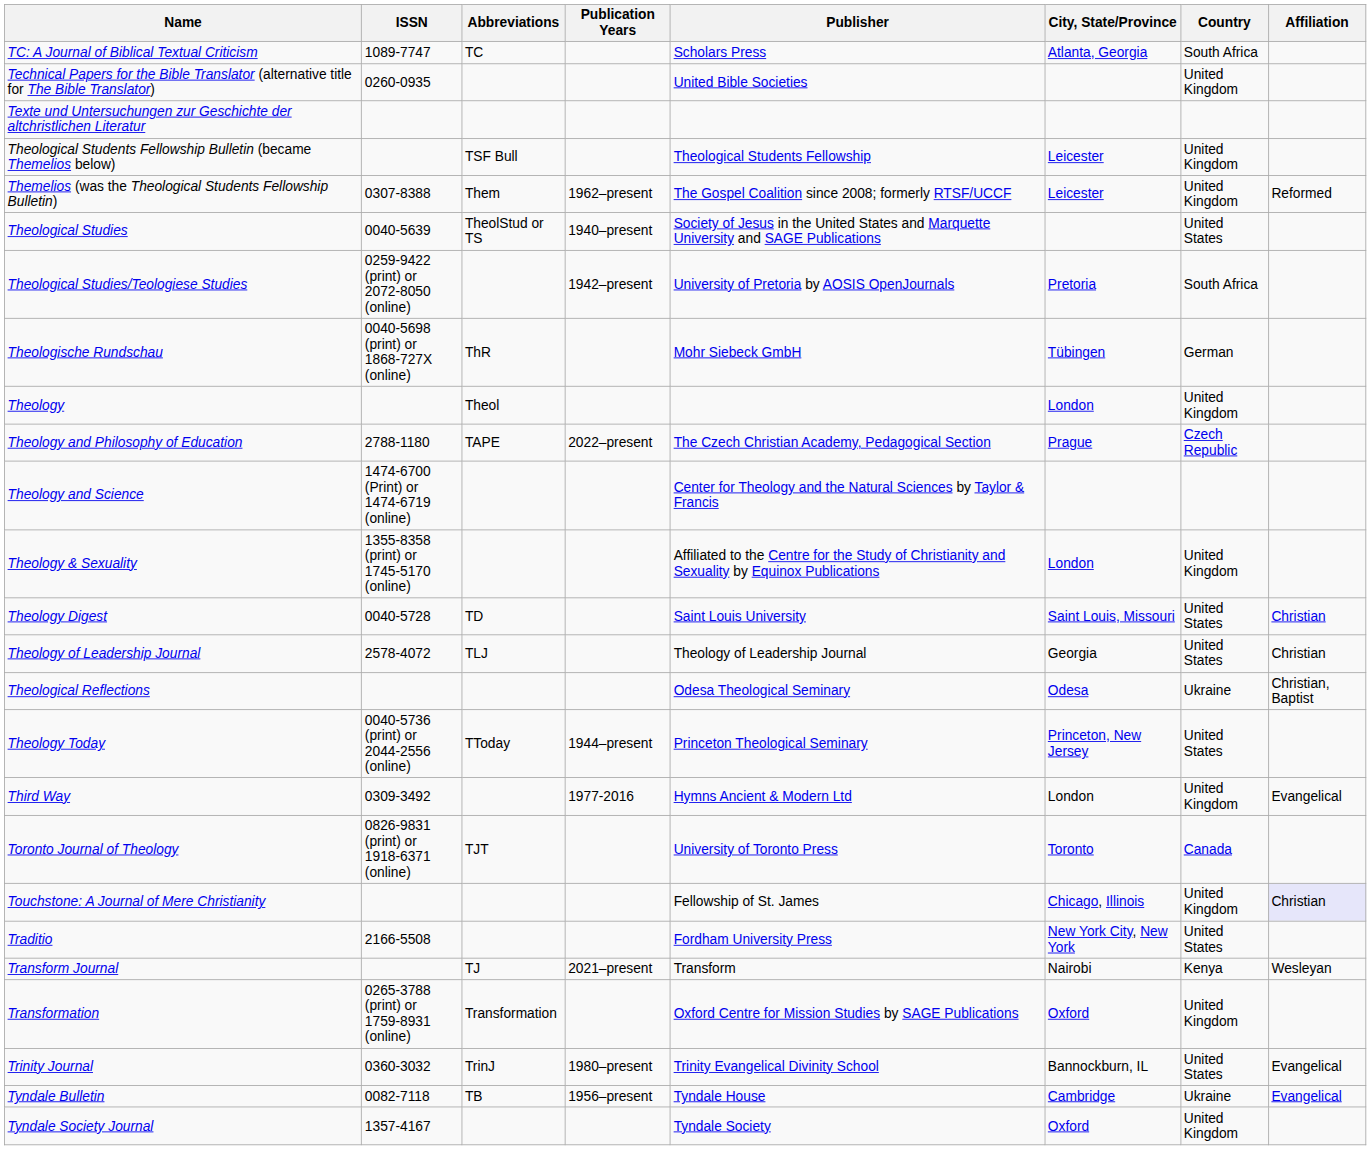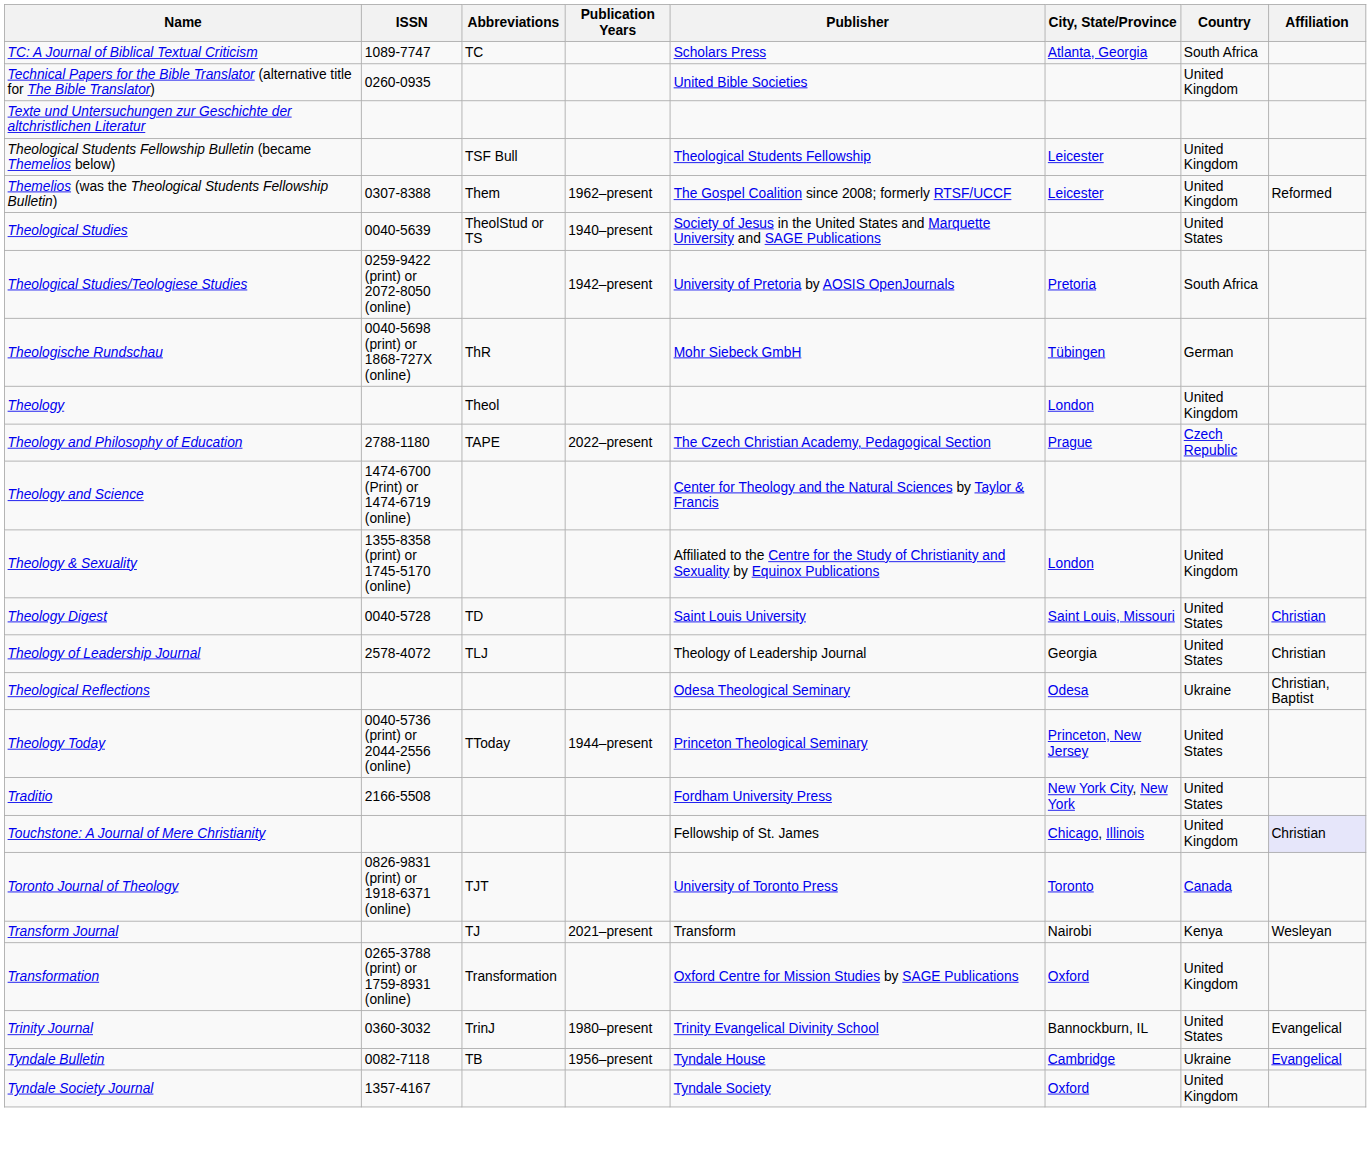 <table class="wikitable sortable" style="width: 100%;">
 <tr>
 <th>Name</th>
 <th>ISSN</th>
 <th>Abbreviations</th>
 <th>Publication Years</th>
 <th>Publisher</th>
 <th>City, State/Province</th>
 <th>Country</th>
 <th>Affiliation</th>
 </tr>
 <tr>
 <td><em><a href='#'>TC: A Journal of Biblical Textual Criticism</a></em></td>
 <td>1089-7747</td>
 <td>TC</td>
 <td></td>
 <td><a href='#'>Scholars Press</a></td>
 <td><a href='#'>Atlanta, Georgia</a></td>
 <td>South Africa</td>
 <td></td>
 </tr>
 <tr>
 <td><em><a href='#'>Technical Papers for the Bible Translator</a></em> (alternative title for <em><a href='#'>The Bible Translator</a></em>)</td>
 <td>0260-0935</td>
 <td></td>
 <td></td>
 <td><a href='#'>United Bible Societies</a></td>
 <td></td>
 <td>United Kingdom</td>
 <td></td>
 </tr>
 <tr>
 <td><em><a href='#'>Texte und Untersuchungen zur Geschichte der altchristlichen Literatur</a></em></td>
 <td></td>
 <td></td>
 <td></td>
 <td></td>
 <td></td>
 <td></td>
 <td></td>
 </tr>
 <tr>
 <td><em>Theological Students Fellowship Bulletin</em> (became <em><a href='#'>Themelios</a></em> below)</td>
 <td></td>
 <td>TSF Bull</td>
 <td></td>
 <td><a href='#'>Theological Students Fellowship</a></td>
 <td><a href='#'>Leicester</a></td>
 <td>United Kingdom</td>
 <td></td>
 </tr>
 <tr>
 <td><em><a href='#'>Themelios</a></em> (was the <em>Theological Students Fellowship Bulletin</em>)</td>
 <td>0307-8388</td>
 <td>Them</td>
 <td>1962–present</td>
 <td><a href='#'>The Gospel Coalition</a> since 2008; formerly <a href='#'>RTSF/UCCF</a></td>
 <td><a href='#'>Leicester</a></td>
 <td>United Kingdom</td>
 <td>Reformed</td>
 </tr>
 <tr>
 <td><em><a href='#'>Theological Studies</a></em></td>
 <td>0040-5639</td>
 <td>TheolStud or TS</td>
 <td>1940–present</td>
 <td><a href='#'>Society of Jesus</a> in the United States and <a href='#'>Marquette University</a> and <a href='#'>SAGE Publications</a></td>
 <td></td>
 <td>United States</td>
 <td></td>
 </tr>
 <tr>
 <td><em><a href='#'>Theological Studies/Teologiese Studies</a></em></td>
 <td>0259-9422 (print) or<br>2072-8050 (online)</td>
 <td></td>
 <td>1942–present</td>
 <td><a href='#'>University of Pretoria</a> by <a href='#'>AOSIS OpenJournals</a></td>
 <td><a href='#'>Pretoria</a></td>
 <td>South Africa</td>
 <td></td>
 </tr>
 <tr>
 <td><em><a href='#'>Theologische Rundschau</a></em></td>
 <td>0040-5698 (print) or<br>1868-727X (online)</td>
 <td>ThR</td>
 <td></td>
 <td><a href='#'>Mohr Siebeck GmbH</a></td>
 <td><a href='#'>Tübingen</a></td>
 <td>German</td>
 <td></td>
 </tr>
 <tr>
 <td><em><a href='#'>Theology</a></em></td>
 <td></td>
 <td>Theol</td>
 <td></td>
 <td></td>
 <td><a href='#'>London</a></td>
 <td>United Kingdom</td>
 </tr>
 <tr>
 <td><em><a href='#'>Theology and Philosophy of Education</a></em></td>
 <td>2788-1180</td>
 <td>TAPE</td>
 <td>2022–present</td>
 <td><a href='#'>The Czech Christian Academy, Pedagogical Section</a></td>
 <td><a href='#'>Prague</a></td>
 <td><a href='#'>Czech Republic</a></td>
 <td></td>
 </tr>
 <tr>
 <td><em><a href='#'>Theology and Science</a></em></td>
 <td>1474-6700 (Print) or<br>1474-6719 (online)</td>
 <td></td>
 <td></td>
 <td><a href='#'>Center for Theology and the Natural Sciences</a> by <a href='#'>Taylor & Francis</a></td>
 <td></td>
 <td></td>
 <td></td>
 </tr>
 <tr>
 <td><em><a href='#'>Theology & Sexuality</a></em></td>
 <td>1355-8358 (print) or<br>1745-5170 (online)</td>
 <td></td>
 <td></td>
 <td>Affiliated to the <a href='#'>Centre for the Study of Christianity and Sexuality</a> by <a href='#'>Equinox Publications</a></td>
 <td><a href='#'>London</a></td>
 <td>United Kingdom</td>
 <td></td>
 </tr>
 <tr>
 <td><em><a href='#'>Theology Digest</a></em></td>
 <td>0040-5728</td>
 <td>TD</td>
 <td></td>
 <td><a href='#'>Saint Louis University</a></td>
 <td><a href='#'>Saint Louis, Missouri</a></td>
 <td>United States</td>
 <td><a href='#'>Christian</a></td>
 </tr>
 <tr>
 <td><em><a href='#'>Theology of Leadership Journal</a></em></td>
 <td>2578-4072</td>
 <td>TLJ</td>
 <td></td>
 <td>Theology of Leadership Journal</td>
 <td>Georgia</td>
 <td>United States</td>
 <td>Christian</td>
 </tr>
 <tr>
 <td><em><a href='#'>Theological Reflections</a></em></td>
 <td></td>
 <td></td>
 <td></td>
 <td><a href='#'>Odesa Theological Seminary</a></td>
 <td><a href='#'>Odesa</a></td>
 <td>Ukraine</td>
 <td>Christian, Baptist</td>
 </tr>
 <tr>
 <td><em><a href='#'>Theology Today</a></em></td>
 <td>0040-5736 (print) or<br>2044-2556 (online)</td>
 <td>TToday</td>
 <td>1944–present</td>
 <td><a href='#'>Princeton Theological Seminary</a></td>
 <td><a href='#'>Princeton, New Jersey</a></td>
 <td>United States</td>
 <td></td>
 </tr>
 <tr>
-<td><em><a href='#'>Third Way</a></em></td>
-<td>0309-3492</td>
+<td><em><a href='#'>Traditio</a></em></td>
+<td>2166-5508</td>
 <td></td>
-<td>1977-2016</td>
-<td><a href='#'>Hymns Ancient & Modern Ltd</a></td>
-<td>London</td>
-<td>United Kingdom</td>
-<td>Evangelical</td>
-</tr>
-<tr>
-<td><em><a href='#'>Toronto Journal of Theology</a></em></td>
-<td>0826-9831 (print) or<br>1918-6371 (online)</td>
-<td>TJT</td>
 <td></td>
-<td><a href='#'>University of Toronto Press</a></td>
-<td><a href='#'>Toronto</a></td>
-<td><a href='#'>Canada</a></td>
+<td><a href='#'>Fordham University Press</a></td>
+<td><a href='#'>New York City</a>, <a href='#'>New York</a></td>
+<td>United States</td>
 <td></td>
 </tr>
 <tr>
 <td><em><a href='#'>Touchstone: A Journal of Mere Christianity</a></em></td>
 <td></td>
 <td></td>
 <td></td>
 <td>Fellowship of St. James</td>
 <td><a href='#'>Chicago</a>, <a href='#'>Illinois</a></td>
 <td>United Kingdom</td>
 <td style="background: lavender;">Christian</td>
 </tr>
 <tr>
-<td><em><a href='#'>Traditio</a></em></td>
-<td>2166-5508</td>
+<td><em><a href='#'>Toronto Journal of Theology</a></em></td>
+<td>0826-9831 (print) or<br>1918-6371 (online)</td>
+<td>TJT</td>
 <td></td>
-<td></td>
-<td><a href='#'>Fordham University Press</a></td>
-<td><a href='#'>New York City</a>, <a href='#'>New York</a></td>
-<td>United States</td>
+<td><a href='#'>University of Toronto Press</a></td>
+<td><a href='#'>Toronto</a></td>
+<td><a href='#'>Canada</a></td>
 <td></td>
 </tr>
 <tr>
 <td><em><a href='#'>Transform Journal</a></em></td>
 <td></td>
 <td>TJ</td>
 <td>2021–present</td>
 <td>Transform</td>
 <td>Nairobi</td>
 <td>Kenya</td>
 <td>Wesleyan</td>
 </tr>
 <tr>
 <td><em><a href='#'>Transformation</a></em></td>
 <td>0265-3788 (print) or<br>1759-8931 (online)</td>
 <td>Transformation</td>
 <td></td>
 <td><a href='#'>Oxford Centre for Mission Studies</a> by <a href='#'>SAGE Publications</a></td>
 <td><a href='#'>Oxford</a></td>
 <td>United Kingdom</td>
 <td></td>
 </tr>
 <tr>
 <td><em><a href='#'>Trinity Journal</a></em></td>
 <td>0360-3032</td>
 <td>TrinJ</td>
 <td>1980–present</td>
 <td><a href='#'>Trinity Evangelical Divinity School</a></td>
 <td>Bannockburn, IL</td>
 <td>United States</td>
 <td>Evangelical</td>
 </tr>
 <tr>
 <td><em><a href='#'>Tyndale Bulletin</a></em></td>
 <td>0082-7118</td>
 <td>TB</td>
 <td>1956–present</td>
 <td><a href='#'>Tyndale House</a></td>
 <td><a href='#'>Cambridge</a></td>
 <td>Ukraine</td>
 <td><a href='#'>Evangelical</a></td>
 </tr>
 <tr>
 <td><em><a href='#'>Tyndale Society Journal</a></em></td>
 <td>1357-4167</td>
 <td></td>
 <td></td>
 <td><a href='#'>Tyndale Society</a></td>
 <td><a href='#'>Oxford</a></td>
 <td>United Kingdom</td>
 <td></td>
 </tr>
 </table>
